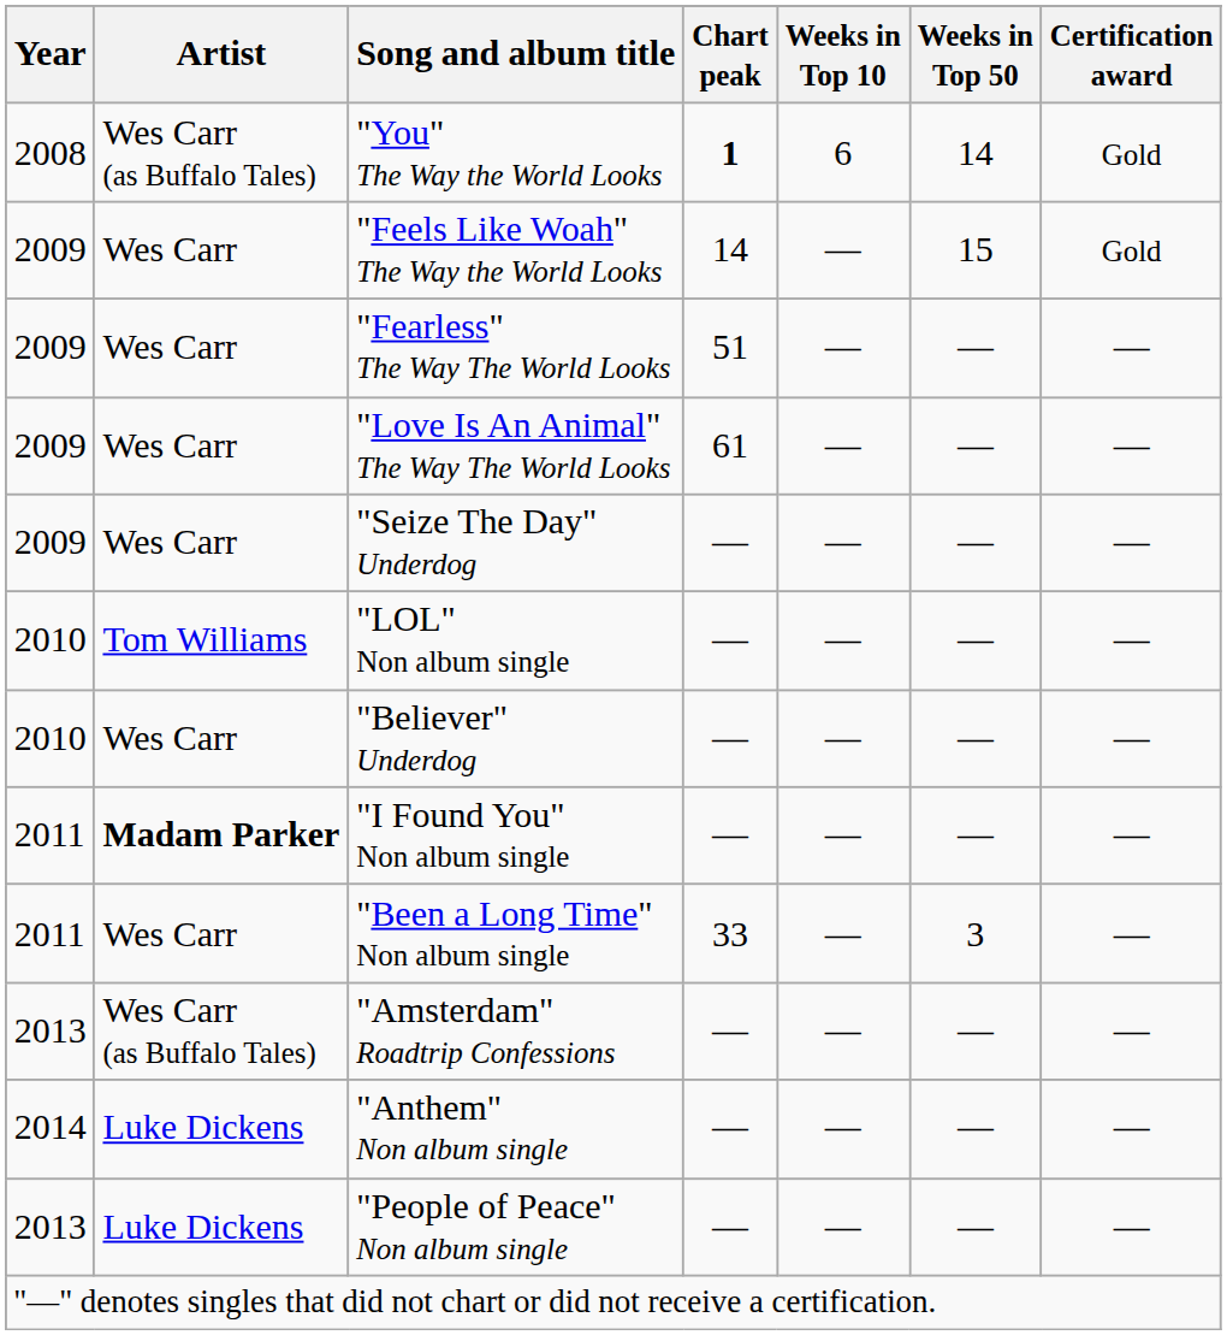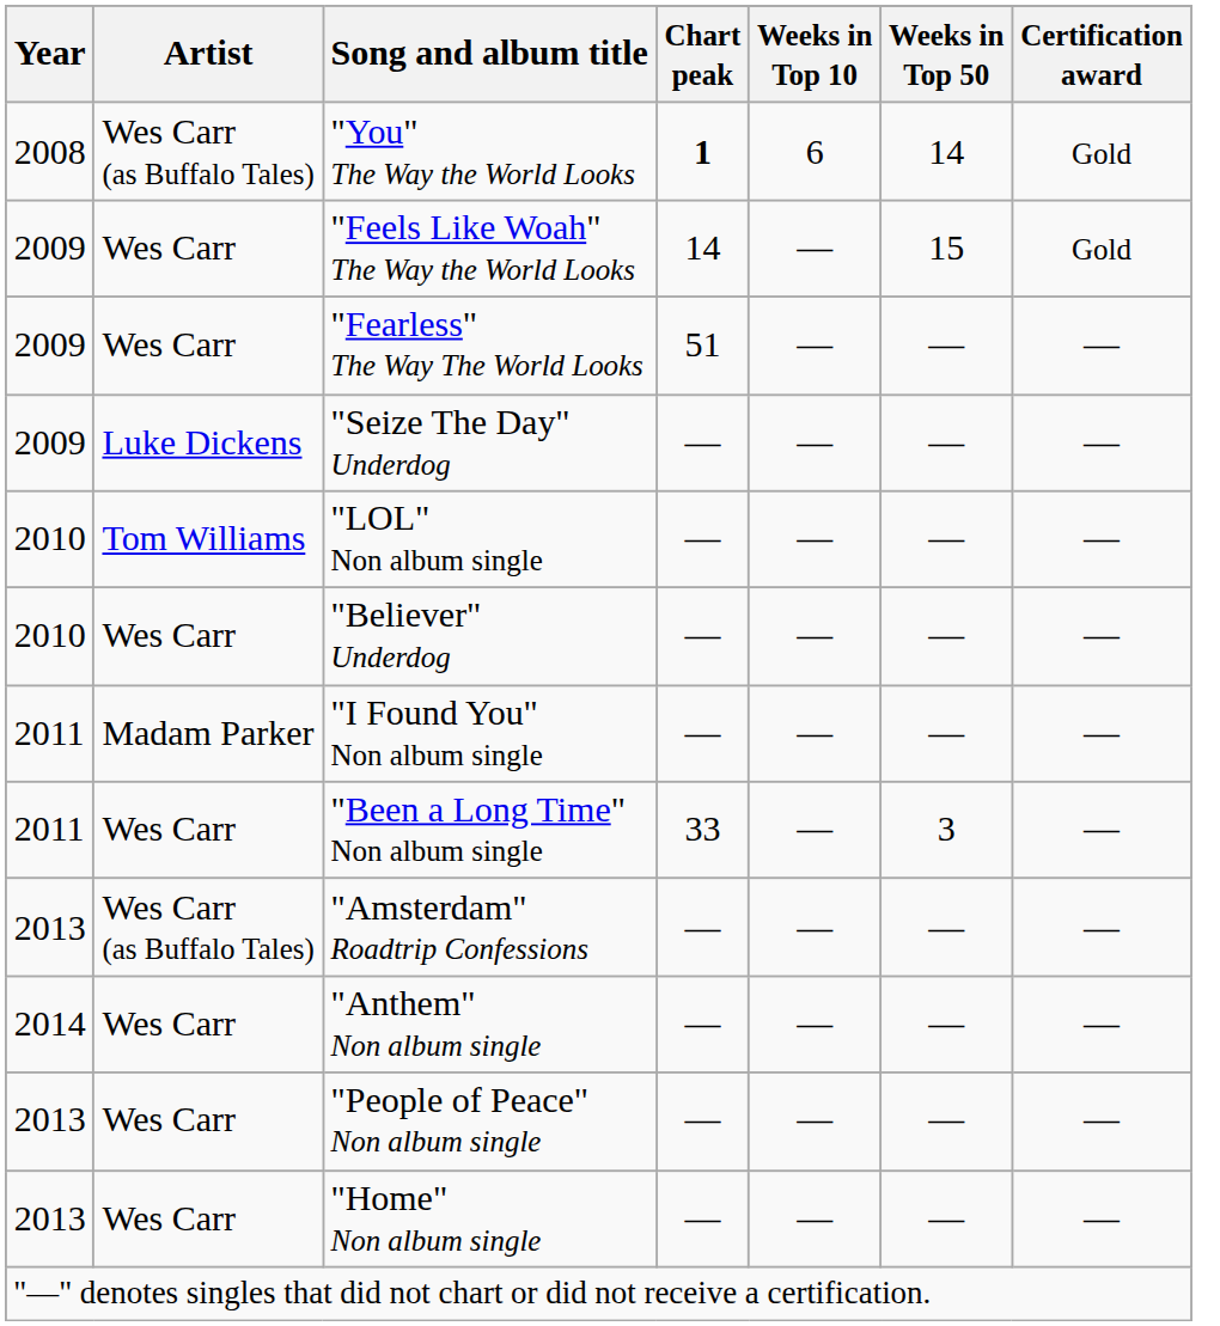 <table class="wikitable">
 <tr>
 <th rowspan="2">Year</th>
 <th rowspan="2">Artist</th>
 <th rowspan="2">Song and album title</th>
 </tr>
 <tr>
 <th><small>Chart<br>peak</small></th>
 <th><small>Weeks in<br>Top 10</small></th>
 <th><small>Weeks in<br>Top 50</small></th>
 <th><small>Certification<br>award</small></th>
 </tr>
 <tr>
 <td>2008</td>
 <td>Wes Carr<br><small>(as Buffalo Tales)</small></td>
 <td>"<a href='#'>You</a>"<br><small><em>The Way the World Looks</em></small></td>
 <td style="text-align:center;"><strong>1</strong></td>
 <td style="text-align:center;">6</td>
 <td style="text-align:center;">14</td>
 <td style="text-align:center;"><small>Gold</small></td>
 </tr>
 <tr>
 <td>2009</td>
 <td>Wes Carr</td>
 <td>"<a href='#'>Feels Like Woah</a>"<br><small><em>The Way the World Looks</em></small></td>
 <td style="text-align:center;">14</td>
 <td style="text-align:center;">—</td>
 <td style="text-align:center;">15</td>
 <td style="text-align:center;"><small>Gold</small></td>
 </tr>
 <tr>
 <td>2009</td>
 <td>Wes Carr</td>
 <td>"<a href='#'>Fearless</a>"<br><small><em>The Way The World Looks</em></small></td>
 <td style="text-align:center;">51</td>
 <td style="text-align:center;">—</td>
 <td style="text-align:center;">—</td>
 <td style="text-align:center;">—</td>
 </tr>
 <tr>
 <td>2009</td>
-<td>Wes Carr</td>
-<td>"<a href='#'>Love Is An Animal</a>"<br><small><em>The Way The World Looks</em></small></td>
-<td style="text-align:center;">61</td>
-<td style="text-align:center;">—</td>
-<td style="text-align:center;">—</td>
-<td style="text-align:center;">—</td>
-</tr>
-<tr>
-<td>2009</td>
-<td>Wes Carr</td>
+<td><a href='#'>Luke Dickens</a></td>
 <td>"Seize The Day"<br><small> <em>Underdog</em></small></td>
 <td style="text-align:center;">—</td>
 <td style="text-align:center;">—</td>
 <td style="text-align:center;">—</td>
 <td style="text-align:center;">—</td>
 </tr>
 <tr>
 <td>2010</td>
 <td><a href='#'>Tom Williams</a></td>
 <td>"LOL"<br><small>Non album single</small></td>
 <td style="text-align:center;">—</td>
 <td style="text-align:center;">—</td>
 <td style="text-align:center;">—</td>
 <td style="text-align:center;">—</td>
 </tr>
 <tr>
 <td>2010</td>
 <td>Wes Carr</td>
 <td>"Believer"<br><small><em>Underdog</em></small></td>
 <td style="text-align:center;">—</td>
 <td style="text-align:center;">—</td>
 <td style="text-align:center;">—</td>
 <td style="text-align:center;">—</td>
 </tr>
 <tr>
 <td>2011</td>
-<td><strong>Madam Parker</strong></td>
+<td>Madam Parker</td>
 <td>"I Found You"<br><small>Non album single</small></td>
 <td style="text-align:center;">—</td>
 <td style="text-align:center;">—</td>
 <td style="text-align:center;">—</td>
 <td style="text-align:center;">—</td>
 </tr>
 <tr>
 <td>2011</td>
 <td>Wes Carr</td>
 <td>"<a href='#'>Been a Long Time</a>"<br><small>Non album single</small></td>
 <td style="text-align:center;">33</td>
 <td style="text-align:center;">—</td>
 <td style="text-align:center;">3</td>
 <td style="text-align:center;">—</td>
 </tr>
 <tr>
 <td>2013</td>
 <td>Wes Carr<br><small>(as Buffalo Tales)</small></td>
 <td>"Amsterdam"<br><small><em>Roadtrip Confessions</em></small></td>
 <td style="text-align:center;">—</td>
 <td style="text-align:center;">—</td>
 <td style="text-align:center;">—</td>
 <td style="text-align:center;">—</td>
 </tr>
 <tr>
 <td>2014</td>
-<td><a href='#'>Luke Dickens</a></td>
+<td>Wes Carr</td>
 <td>"Anthem"<br><small><em>Non album single</em></small></td>
 <td style="text-align:center;">—</td>
 <td style="text-align:center;">—</td>
 <td style="text-align:center;">—</td>
 <td style="text-align:center;">—</td>
 </tr>
 <tr>
 <td>2013</td>
-<td><a href='#'>Luke Dickens</a></td>
+<td>Wes Carr</td>
 <td>"People of Peace"<br><small><em>Non album single</em></small></td>
+<td style="text-align:center;">—</td>
+<td style="text-align:center;">—</td>
+<td style="text-align:center;">—</td>
+<td style="text-align:center;">—</td>
+</tr>
+<tr>
+<td>2013</td>
+<td>Wes Carr</td>
+<td>"Home"<br><small><em>Non album single</em></small></td>
 <td style="text-align:center;">—</td>
 <td style="text-align:center;">—</td>
 <td style="text-align:center;">—</td>
 <td style="text-align:center;">—</td>
 </tr>
 <tr>
 <td colspan="7" style="font-size:90%" style="text-align:center;">"—" denotes singles that did not chart or did not receive a certification.</td>
 </tr>
 </table>
